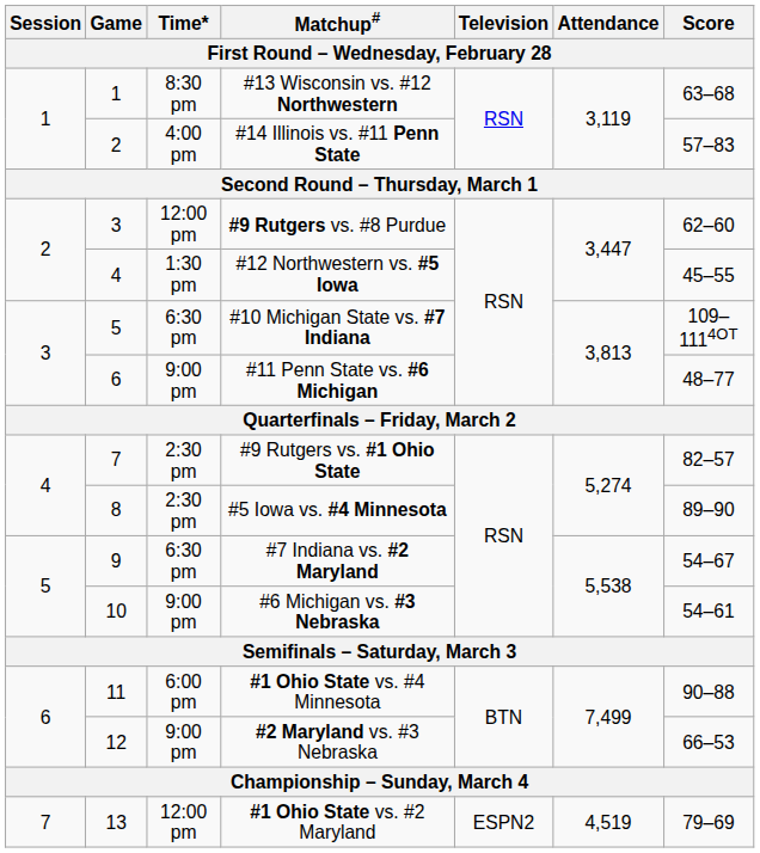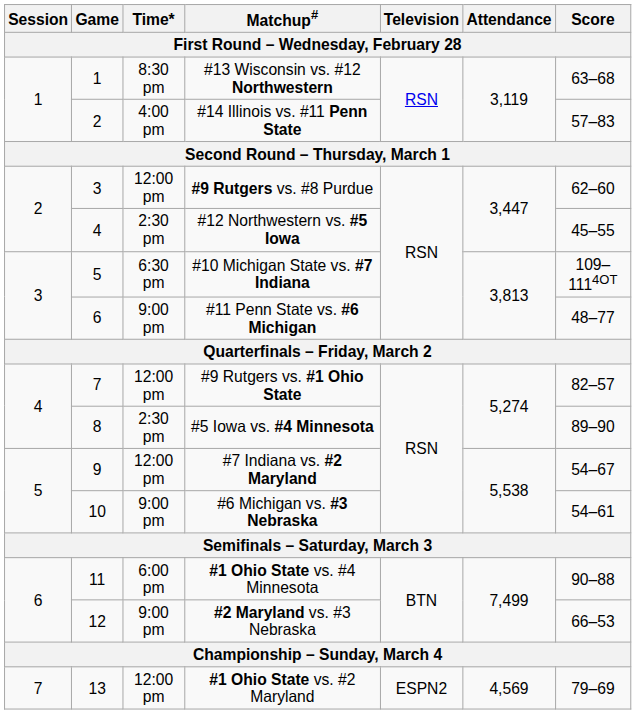 <table class="wikitable" style="font-size: 95%">
 <tr>
 <th>Session</th>
 <th>Game</th>
 <th>Time*</th>
 <th>Matchup<sup>#</sup></th>
 <th>Television</th>
 <th>Attendance</th>
 <th>Score</th>
 </tr>
 <tr>
 <th colspan=7>First Round – Wednesday, February 28</th>
 </tr>
 <tr>
 <td rowspan=2 align=center>1</td>
 <td align=center>1</td>
 <td align=center>8:30 pm</td>
 <td align=center>#13 Wisconsin vs. #12 <strong>Northwestern</strong></td>
 <td rowspan=2 align=center><a href='#'>RSN</a></td>
 <td rowspan=2 align=center>3,119</td>
 <td align=center>63–68</td>
 </tr>
 <tr>
 <td align=center>2</td>
 <td align=center>4:00 pm</td>
 <td align=center>#14 Illinois vs. #11 <strong>Penn State</strong></td>
 <td align=center>57–83</td>
 </tr>
 <tr>
 <th colspan=7>Second Round – Thursday, March 1</th>
 </tr>
 <tr>
 <td rowspan=2 align=center>2</td>
 <td align=center>3</td>
 <td align=center>12:00 pm</td>
 <td align=center><strong>#9 Rutgers</strong> vs. #8 Purdue</td>
 <td rowspan=4 align=center>RSN</td>
 <td rowspan=2 align=center>3,447</td>
 <td align=center>62–60</td>
 </tr>
 <tr>
 <td align=center>4</td>
-<td align=center>1:30 pm</td>
+<td align=center>2:30 pm</td>
 <td align=center>#12 Northwestern vs. <strong>#5 Iowa</strong></td>
 <td align=center>45–55</td>
 </tr>
 <tr>
 <td rowspan=2 align=center>3</td>
 <td align=center>5</td>
 <td align=center>6:30 pm</td>
 <td align=center>#10 Michigan State vs. <strong>#7 Indiana</strong></td>
 <td rowspan=2 align=center>3,813</td>
 <td align=center>109–111<sup>4OT</sup></td>
 </tr>
 <tr>
 <td align=center>6</td>
 <td align=center>9:00 pm</td>
 <td align=center>#11 Penn State vs. <strong>#6 Michigan</strong></td>
 <td align=center>48–77</td>
 </tr>
 <tr>
 <th colspan=7>Quarterfinals – Friday, March 2</th>
 </tr>
 <tr>
 <td rowspan=2 align=center>4</td>
 <td align=center>7</td>
-<td align=center>2:30 pm</td>
+<td align=center>12:00 pm</td>
 <td align=center>#9 Rutgers vs. <strong>#1 Ohio State</strong></td>
 <td rowspan=4 align=center>RSN</td>
 <td rowspan=2 align=center>5,274</td>
 <td align=center>82–57</td>
 </tr>
 <tr>
 <td align=center>8</td>
 <td align=center>2:30 pm</td>
 <td align=center>#5 Iowa vs. <strong>#4 Minnesota</strong></td>
 <td align=center>89–90</td>
 </tr>
 <tr>
 <td rowspan=2 align=center>5</td>
 <td align=center>9</td>
-<td align=center>6:30 pm</td>
+<td align=center>12:00 pm</td>
 <td align=center>#7 Indiana vs. <strong>#2 Maryland</strong></td>
 <td rowspan=2 align=center>5,538</td>
 <td align=center>54–67</td>
 </tr>
 <tr>
 <td align=center>10</td>
 <td align=center>9:00 pm</td>
 <td align=center>#6 Michigan vs. <strong>#3 Nebraska</strong></td>
 <td align=center>54–61</td>
 </tr>
 <tr>
 <th colspan=7>Semifinals – Saturday, March 3</th>
 </tr>
 <tr>
 <td rowspan=2 align=center>6</td>
 <td align=center>11</td>
 <td align=center>6:00 pm</td>
 <td align=center><strong>#1 Ohio State</strong> vs. #4 Minnesota</td>
 <td rowspan=2 align=center>BTN</td>
 <td rowspan=2 align=center>7,499</td>
 <td align=center>90–88</td>
 </tr>
 <tr>
 <td align=center>12</td>
 <td align=center>9:00 pm</td>
 <td align=center><strong>#2 Maryland</strong> vs. #3 Nebraska</td>
 <td align=center>66–53</td>
 </tr>
 <tr>
 <th colspan=7>Championship – Sunday, March 4</th>
 </tr>
 <tr>
 <td align=center>7</td>
 <td align=center>13</td>
 <td align=center>12:00 pm</td>
 <td align=center><strong>#1 Ohio State</strong> vs. #2 Maryland</td>
 <td align=center>ESPN2</td>
-<td align=center>4,519</td>
+<td align=center>4,569</td>
 <td align=center>79–69</td>
 </tr>
 </table>
